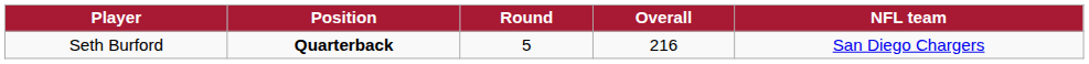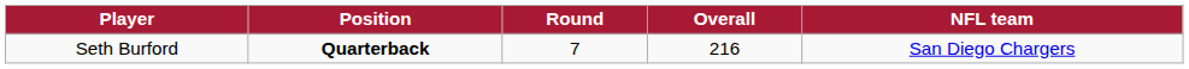 <table class="wikitable" width="65%">
 <tr align="center"  style="background:#A81933;color:#FFFFFF;">
 <td><strong>Player</strong></td>
 <td><strong>Position</strong></td>
 <td><strong>Round</strong></td>
 <td><strong>Overall</strong></td>
 <td><strong>NFL team</strong></td>
 </tr>
 <tr align="center" bgcolor="">
 <td>Seth Burford</td>
 <td><strong>Quarterback</strong></td>
-<td>5</td>
+<td>7</td>
 <td>216</td>
 <td><a href='#'>San Diego Chargers</a></td>
 </tr>
 </table>
